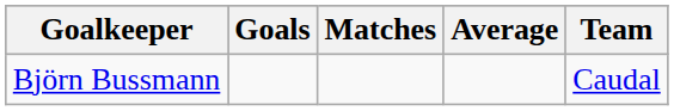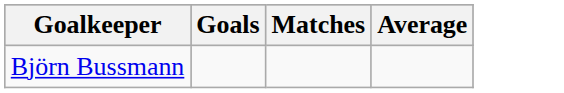 <table class="wikitable sortable" class="wikitable">
 <tr style="background:#ccc; text-align:center;">
 <th>Goalkeeper</th>
 <th>Goals</th>
 <th>Matches</th>
 <th>Average</th>
-<th>Team</th>
 </tr>
 <tr>
 <td> <a href='#'>Björn Bussmann</a></td>
 <td></td>
 <td></td>
 <td></td>
-<td><a href='#'>Caudal</a></td>
 </tr>
 </table>
